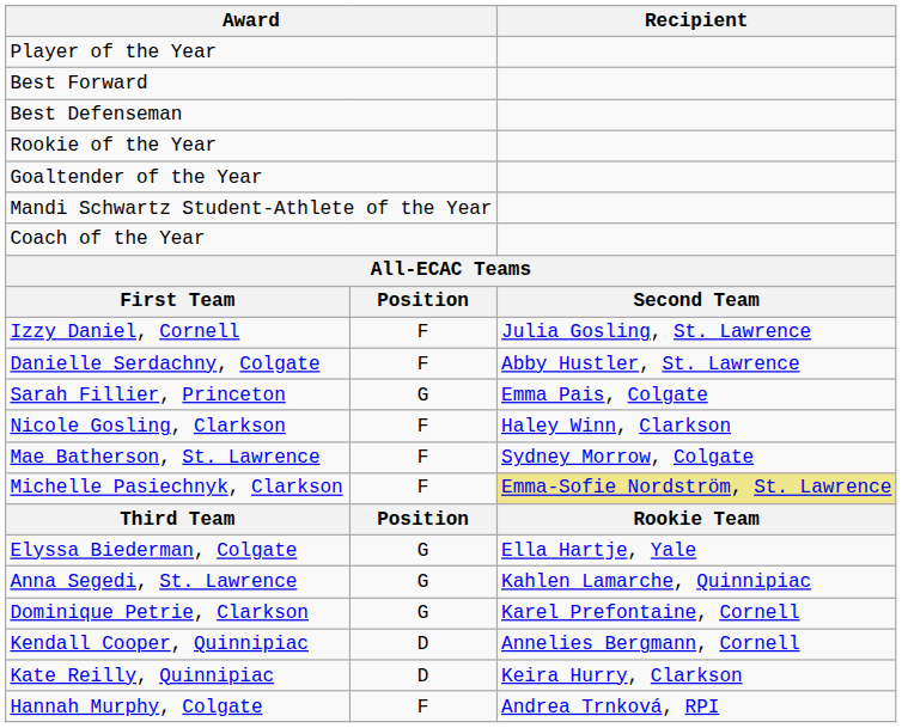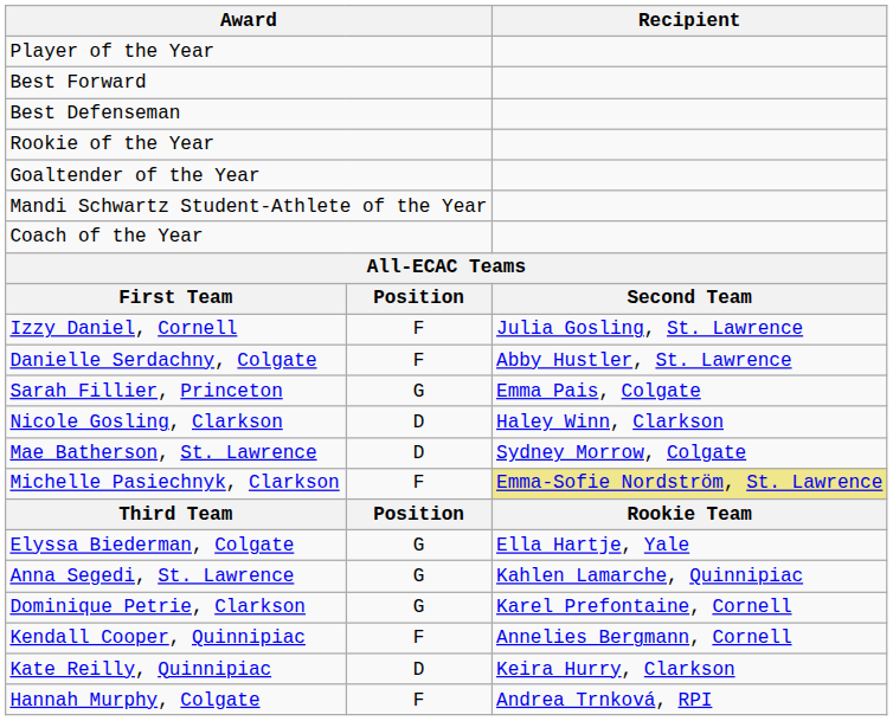 <table class="wikitable">
 <tr>
 <th colspan=2>Award</th>
 <th>Recipient</th>
 </tr>
 <tr>
 <td colspan=2>Player of the Year</td>
 <td></td>
 </tr>
 <tr>
 <td colspan=2>Best Forward</td>
 <td></td>
 </tr>
 <tr>
 <td colspan=2>Best Defenseman</td>
 <td></td>
 </tr>
 <tr>
 <td colspan=2>Rookie of the Year</td>
 <td></td>
 </tr>
 <tr>
 <td colspan=2>Goaltender of the Year</td>
 <td></td>
 </tr>
 <tr>
 <td colspan=2>Mandi Schwartz Student-Athlete of the Year</td>
 <td></td>
 </tr>
 <tr>
 <td colspan=2>Coach of the Year</td>
 <td></td>
 </tr>
 <tr>
 <th colspan=3>All-ECAC Teams</th>
 </tr>
 <tr>
 <th>First Team</th>
 <th>  Position  </th>
 <th>Second Team</th>
 </tr>
 <tr>
 <td><a href='#'>Izzy Daniel</a>, <a href='#'>Cornell</a></td>
 <td align=center>F</td>
 <td><a href='#'>Julia Gosling</a>, <a href='#'>St. Lawrence</a></td>
 </tr>
 <tr>
 <td><a href='#'>Danielle Serdachny</a>, <a href='#'>Colgate</a></td>
 <td align=center>F</td>
 <td><a href='#'>Abby Hustler</a>, <a href='#'>St. Lawrence</a></td>
 </tr>
 <tr>
 <td><a href='#'>Sarah Fillier</a>, <a href='#'>Princeton</a></td>
 <td align=center>G</td>
 <td><a href='#'>Emma Pais</a>, <a href='#'>Colgate</a></td>
 </tr>
 <tr>
 <td><a href='#'>Nicole Gosling</a>, <a href='#'>Clarkson</a></td>
-<td align=center>F</td>
+<td align=center>D</td>
 <td><a href='#'>Haley Winn</a>, <a href='#'>Clarkson</a></td>
 </tr>
 <tr>
 <td><a href='#'>Mae Batherson</a>, <a href='#'>St. Lawrence</a></td>
-<td align=center>F</td>
+<td align=center>D</td>
 <td><a href='#'>Sydney Morrow</a>, <a href='#'>Colgate</a></td>
 </tr>
 <tr>
 <td><a href='#'>Michelle Pasiechnyk</a>, <a href='#'>Clarkson</a></td>
 <td align=center>F</td>
 <td style="background: khaki;"><a href='#'>Emma-Sofie Nordström</a>, <a href='#'>St. Lawrence</a></td>
 </tr>
 <tr>
 <th>Third Team</th>
 <th>  Position  </th>
 <th>Rookie Team</th>
 </tr>
 <tr>
 <td><a href='#'>Elyssa Biederman</a>, <a href='#'>Colgate</a></td>
 <td align=center>G</td>
 <td><a href='#'>Ella Hartje</a>, <a href='#'>Yale</a></td>
 </tr>
 <tr>
 <td><a href='#'>Anna Segedi</a>, <a href='#'>St. Lawrence</a></td>
 <td align=center>G</td>
 <td><a href='#'>Kahlen Lamarche</a>, <a href='#'>Quinnipiac</a></td>
 </tr>
 <tr>
 <td><a href='#'>Dominique Petrie</a>, <a href='#'>Clarkson</a></td>
 <td align=center>G</td>
 <td><a href='#'>Karel Prefontaine</a>, <a href='#'>Cornell</a></td>
 </tr>
 <tr>
 <td><a href='#'>Kendall Cooper</a>, <a href='#'>Quinnipiac</a></td>
-<td align=center>D</td>
+<td align=center>F</td>
 <td><a href='#'>Annelies Bergmann</a>, <a href='#'>Cornell</a></td>
 </tr>
 <tr>
 <td><a href='#'>Kate Reilly</a>, <a href='#'>Quinnipiac</a></td>
 <td align=center>D</td>
 <td><a href='#'>Keira Hurry</a>, <a href='#'>Clarkson</a></td>
 </tr>
 <tr>
 <td><a href='#'>Hannah Murphy</a>, <a href='#'>Colgate</a></td>
 <td align=center>F</td>
 <td><a href='#'>Andrea Trnková</a>, <a href='#'>RPI</a></td>
 </tr>
 </table>
